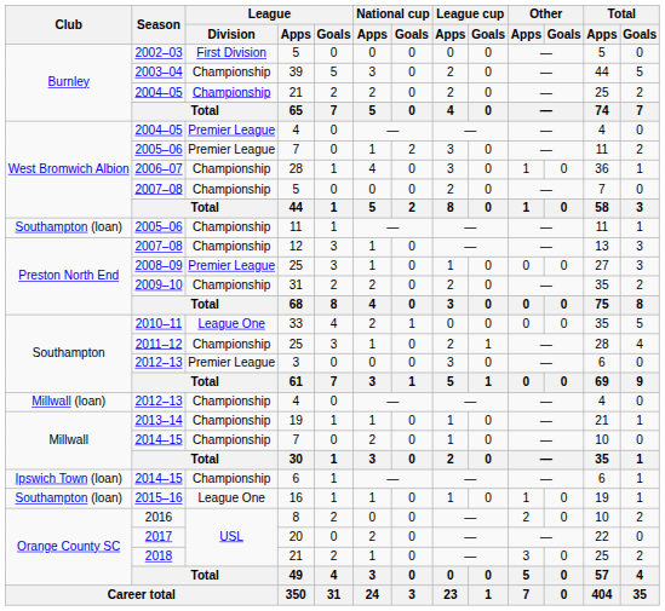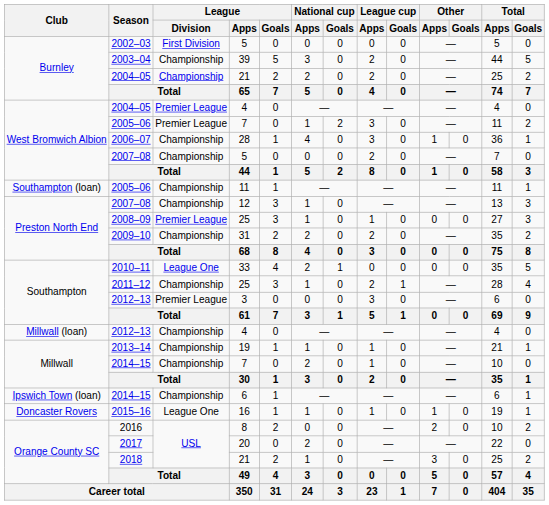 <table class="wikitable" style="text-align: center;">
 <tr>
 <th rowspan="2">Club</th>
 <th rowspan="2">Season</th>
 <th colspan="3">League</th>
 <th colspan="2">National cup</th>
 <th colspan="2">League cup</th>
 <th colspan="2">Other</th>
 <th colspan="2">Total</th>
 </tr>
 <tr>
 <th>Division</th>
 <th>Apps</th>
 <th>Goals</th>
 <th>Apps</th>
 <th>Goals</th>
 <th>Apps</th>
 <th>Goals</th>
 <th>Apps</th>
 <th>Goals</th>
 <th>Apps</th>
 <th>Goals</th>
 </tr>
 <tr>
 <td rowspan="4"><a href='#'>Burnley</a></td>
 <td><a href='#'>2002–03</a></td>
 <td><a href='#'>First Division</a></td>
 <td>5</td>
 <td>0</td>
 <td>0</td>
 <td>0</td>
 <td>0</td>
 <td>0</td>
 <td colspan="2">—</td>
 <td>5</td>
 <td>0</td>
 </tr>
 <tr>
 <td><a href='#'>2003–04</a></td>
 <td>Championship</td>
 <td>39</td>
 <td>5</td>
 <td>3</td>
 <td>0</td>
 <td>2</td>
 <td>0</td>
 <td colspan="2">—</td>
 <td>44</td>
 <td>5</td>
 </tr>
 <tr>
 <td><a href='#'>2004–05</a></td>
 <td><a href='#'>Championship</a></td>
 <td>21</td>
 <td>2</td>
 <td>2</td>
 <td>0</td>
 <td>2</td>
 <td>0</td>
 <td colspan="2">—</td>
 <td>25</td>
 <td>2</td>
 </tr>
 <tr>
 <th colspan="2">Total</th>
 <th>65</th>
 <th>7</th>
 <th>5</th>
 <th>0</th>
 <th>4</th>
 <th>0</th>
 <th colspan="2">—</th>
 <th>74</th>
 <th>7</th>
 </tr>
 <tr>
 <td rowspan="5"><a href='#'>West Bromwich Albion</a></td>
 <td><a href='#'>2004–05</a></td>
 <td><a href='#'>Premier League</a></td>
 <td>4</td>
 <td>0</td>
 <td colspan="2">—</td>
 <td colspan="2">—</td>
 <td colspan="2">—</td>
 <td>4</td>
 <td>0</td>
 </tr>
 <tr>
 <td><a href='#'>2005–06</a></td>
 <td>Premier League</td>
 <td>7</td>
 <td>0</td>
 <td>1</td>
 <td>2</td>
 <td>3</td>
 <td>0</td>
 <td colspan="2">—</td>
 <td>11</td>
 <td>2</td>
 </tr>
 <tr>
 <td><a href='#'>2006–07</a></td>
 <td>Championship</td>
 <td>28</td>
 <td>1</td>
 <td>4</td>
 <td>0</td>
 <td>3</td>
 <td>0</td>
 <td>1</td>
 <td>0</td>
 <td>36</td>
 <td>1</td>
 </tr>
 <tr>
 <td><a href='#'>2007–08</a></td>
 <td>Championship</td>
 <td>5</td>
 <td>0</td>
 <td>0</td>
 <td>0</td>
 <td>2</td>
 <td>0</td>
 <td colspan="2">—</td>
 <td>7</td>
 <td>0</td>
 </tr>
 <tr>
 <th colspan="2">Total</th>
 <th>44</th>
 <th>1</th>
 <th>5</th>
 <th>2</th>
 <th>8</th>
 <th>0</th>
 <th>1</th>
 <th>0</th>
 <th>58</th>
 <th>3</th>
 </tr>
 <tr>
 <td><a href='#'>Southampton</a> (loan)</td>
 <td><a href='#'>2005–06</a></td>
 <td>Championship</td>
 <td>11</td>
 <td>1</td>
 <td colspan="2">—</td>
 <td colspan="2">—</td>
 <td colspan="2">—</td>
 <td>11</td>
 <td>1</td>
 </tr>
 <tr>
 <td rowspan="4"><a href='#'>Preston North End</a></td>
 <td><a href='#'>2007–08</a></td>
 <td>Championship</td>
 <td>12</td>
 <td>3</td>
 <td>1</td>
 <td>0</td>
 <td colspan="2">—</td>
 <td colspan="2">—</td>
 <td>13</td>
 <td>3</td>
 </tr>
 <tr>
 <td><a href='#'>2008–09</a></td>
 <td><a href='#'>Premier League</a></td>
 <td>25</td>
 <td>3</td>
 <td>1</td>
 <td>0</td>
 <td>1</td>
 <td>0</td>
 <td>0</td>
 <td>0</td>
 <td>27</td>
 <td>3</td>
 </tr>
 <tr>
 <td><a href='#'>2009–10</a></td>
 <td>Championship</td>
 <td>31</td>
 <td>2</td>
 <td>2</td>
 <td>0</td>
 <td>2</td>
 <td>0</td>
 <td colspan="2">—</td>
 <td>35</td>
 <td>2</td>
 </tr>
 <tr>
 <th colspan="2">Total</th>
 <th>68</th>
 <th>8</th>
 <th>4</th>
 <th>0</th>
 <th>3</th>
 <th>0</th>
 <th>0</th>
 <th>0</th>
 <th>75</th>
 <th>8</th>
 </tr>
 <tr>
 <td rowspan="4">Southampton</td>
 <td><a href='#'>2010–11</a></td>
 <td><a href='#'>League One</a></td>
 <td>33</td>
 <td>4</td>
 <td>2</td>
 <td>1</td>
 <td>0</td>
 <td>0</td>
 <td>0</td>
 <td>0</td>
 <td>35</td>
 <td>5</td>
 </tr>
 <tr>
 <td><a href='#'>2011–12</a></td>
 <td>Championship</td>
 <td>25</td>
 <td>3</td>
 <td>1</td>
 <td>0</td>
 <td>2</td>
 <td>1</td>
 <td colspan="2">—</td>
 <td>28</td>
 <td>4</td>
 </tr>
 <tr>
 <td><a href='#'>2012–13</a></td>
 <td>Premier League</td>
 <td>3</td>
 <td>0</td>
 <td>0</td>
 <td>0</td>
 <td>3</td>
 <td>0</td>
 <td colspan="2">—</td>
 <td>6</td>
 <td>0</td>
 </tr>
 <tr>
 <th colspan="2">Total</th>
 <th>61</th>
 <th>7</th>
 <th>3</th>
 <th>1</th>
 <th>5</th>
 <th>1</th>
 <th>0</th>
 <th>0</th>
 <th>69</th>
 <th>9</th>
 </tr>
 <tr>
 <td><a href='#'>Millwall</a> (loan)</td>
 <td><a href='#'>2012–13</a></td>
 <td>Championship</td>
 <td>4</td>
 <td>0</td>
 <td colspan="2">—</td>
 <td colspan="2">—</td>
 <td colspan="2">—</td>
 <td>4</td>
 <td>0</td>
 </tr>
 <tr>
 <td rowspan="3">Millwall</td>
 <td><a href='#'>2013–14</a></td>
 <td>Championship</td>
 <td>19</td>
 <td>1</td>
 <td>1</td>
 <td>0</td>
 <td>1</td>
 <td>0</td>
 <td colspan="2">—</td>
 <td>21</td>
 <td>1</td>
 </tr>
 <tr>
 <td><a href='#'>2014–15</a></td>
 <td>Championship</td>
 <td>7</td>
 <td>0</td>
 <td>2</td>
 <td>0</td>
 <td>1</td>
 <td>0</td>
 <td colspan="2">—</td>
 <td>10</td>
 <td>0</td>
 </tr>
 <tr>
 <th colspan="2">Total</th>
 <th>30</th>
 <th>1</th>
 <th>3</th>
 <th>0</th>
 <th>2</th>
 <th>0</th>
 <th colspan="2">—</th>
 <th>35</th>
 <th>1</th>
 </tr>
 <tr>
 <td><a href='#'>Ipswich Town</a> (loan)</td>
 <td><a href='#'>2014–15</a></td>
 <td>Championship</td>
 <td>6</td>
 <td>1</td>
 <td colspan="2">—</td>
 <td colspan="2">—</td>
 <td colspan="2">—</td>
 <td>6</td>
 <td>1</td>
 </tr>
 <tr>
-<td><a href='#'>Southampton</a> (loan)</td>
+<td><a href='#'>Doncaster Rovers</a></td>
 <td><a href='#'>2015–16</a></td>
 <td>League One</td>
 <td>16</td>
 <td>1</td>
 <td>1</td>
 <td>0</td>
 <td>1</td>
 <td>0</td>
 <td>1</td>
 <td>0</td>
 <td>19</td>
 <td>1</td>
 </tr>
 <tr>
 <td rowspan="4"><a href='#'>Orange County SC</a></td>
 <td>2016</td>
 <td rowspan="3"><a href='#'>USL</a></td>
 <td>8</td>
 <td>2</td>
 <td>0</td>
 <td>0</td>
 <td colspan="2">—</td>
 <td>2</td>
 <td>0</td>
 <td>10</td>
 <td>2</td>
 </tr>
 <tr>
 <td><a href='#'>2017</a></td>
 <td>20</td>
 <td>0</td>
 <td>2</td>
 <td>0</td>
 <td colspan="2">—</td>
 <td colspan="2">—</td>
 <td>22</td>
 <td>0</td>
 </tr>
 <tr>
 <td><a href='#'>2018</a></td>
 <td>21</td>
 <td>2</td>
 <td>1</td>
 <td>0</td>
 <td colspan="2">—</td>
 <td>3</td>
 <td>0</td>
 <td>25</td>
 <td>2</td>
 </tr>
 <tr>
 <th colspan="2">Total</th>
 <th>49</th>
 <th>4</th>
 <th>3</th>
 <th>0</th>
 <th>0</th>
 <th>0</th>
 <th>5</th>
 <th>0</th>
 <th>57</th>
 <th>4</th>
 </tr>
 <tr>
 <th colspan="3">Career total</th>
 <th>350</th>
 <th>31</th>
 <th>24</th>
 <th>3</th>
 <th>23</th>
 <th>1</th>
 <th>7</th>
 <th>0</th>
 <th>404</th>
 <th>35</th>
 </tr>
 </table>
